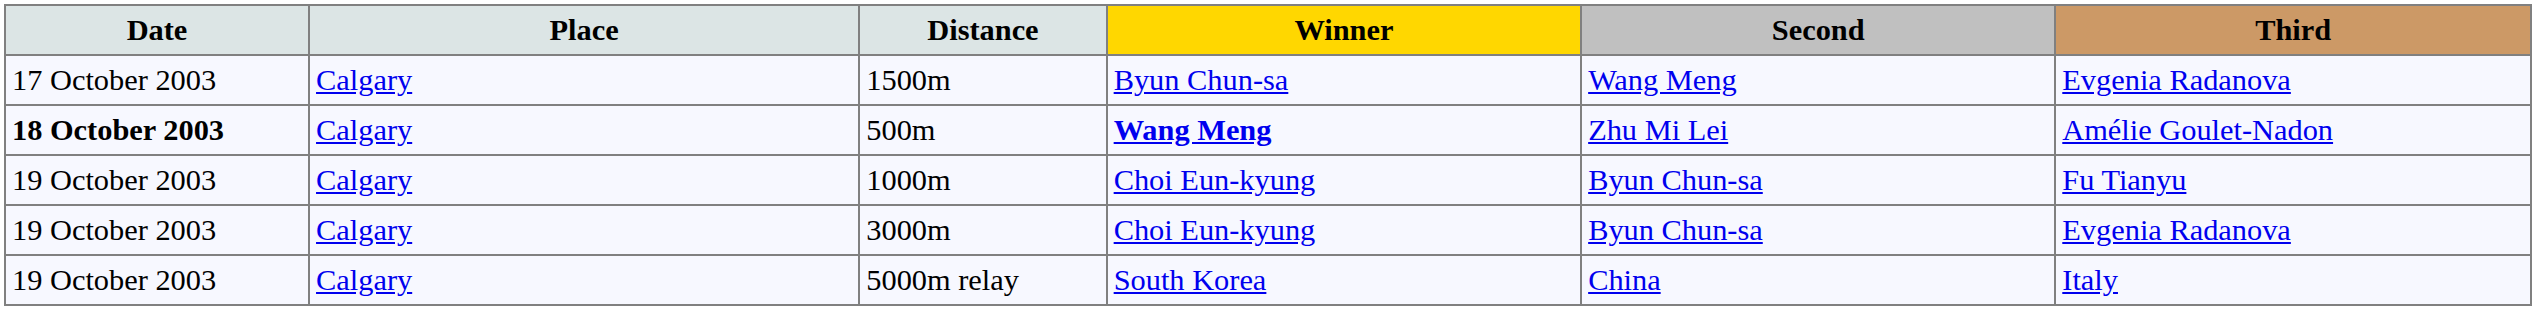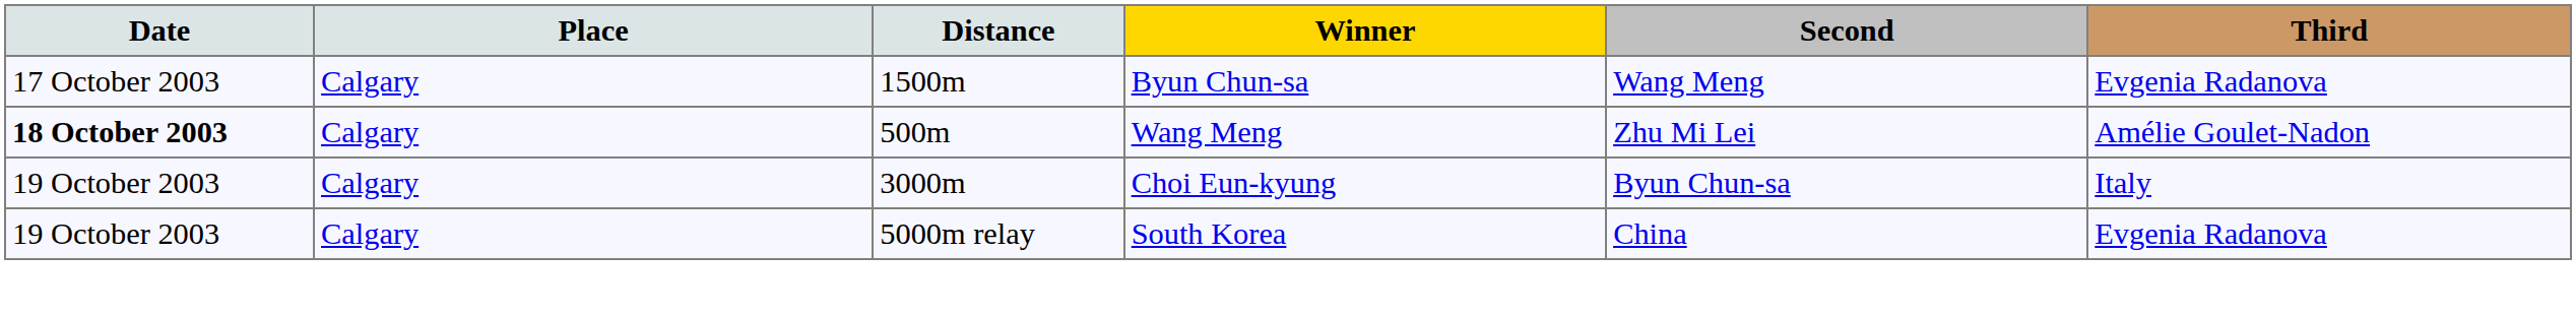 <table bgcolor="#f7f8ff" cellpadding="3" cellspacing="0" border="1" style="font-size: 95%; border: gray solid 1px; border-collapse: collapse;">
 <tr bgcolor="#CCCCCC">
 <td align="center" bgcolor="#DCE5E5" width="150"><strong>Date</strong></td>
 <td align="center" bgcolor="#DCE5E5" width="280"><strong>Place</strong></td>
 <td align="center" bgcolor="#DCE5E5" width="120"><strong>Distance</strong></td>
 <td align="center" bgcolor="gold" width="240"><strong>Winner</strong></td>
 <td align="center" bgcolor="silver" width="240"><strong>Second</strong></td>
 <td align="center" bgcolor="CC9966" width="240"><strong>Third</strong></td>
 </tr>
 <tr align="left">
 <td>17 October 2003</td>
 <td> <a href='#'>Calgary</a></td>
 <td>1500m</td>
 <td> <a href='#'>Byun Chun-sa</a></td>
 <td> <a href='#'>Wang Meng</a></td>
 <td> <a href='#'>Evgenia Radanova</a></td>
 </tr>
 <tr align="left">
 <td><strong>18 October 2003</strong></td>
 <td> <a href='#'>Calgary</a></td>
 <td>500m</td>
-<td><strong> <a href='#'>Wang Meng</a></strong></td>
+<td> <a href='#'>Wang Meng</a></td>
 <td> <a href='#'>Zhu Mi Lei</a></td>
 <td> <a href='#'>Amélie Goulet-Nadon</a></td>
 </tr>
 <tr align="left">
 </tr>
 <tr align="left">
 <td>19 October 2003</td>
 <td> <a href='#'>Calgary</a></td>
-<td>1000m</td>
-<td> <a href='#'>Choi Eun-kyung</a></td>
-<td> <a href='#'>Byun Chun-sa</a></td>
-<td> <a href='#'>Fu Tianyu</a></td>
-</tr>
-<tr align="left">
-<td>19 October 2003</td>
-<td> <a href='#'>Calgary</a></td>
 <td>3000m</td>
 <td> <a href='#'>Choi Eun-kyung</a></td>
 <td> <a href='#'>Byun Chun-sa</a></td>
-<td> <a href='#'>Evgenia Radanova</a></td>
+<td> <a href='#'>Italy</a></td>
 </tr>
 <tr align="left">
 <td>19 October 2003</td>
 <td> <a href='#'>Calgary</a></td>
 <td>5000m relay</td>
 <td> <a href='#'>South Korea</a></td>
 <td> <a href='#'>China</a></td>
-<td> <a href='#'>Italy</a></td>
+<td> <a href='#'>Evgenia Radanova</a></td>
 </tr>
 </table>
